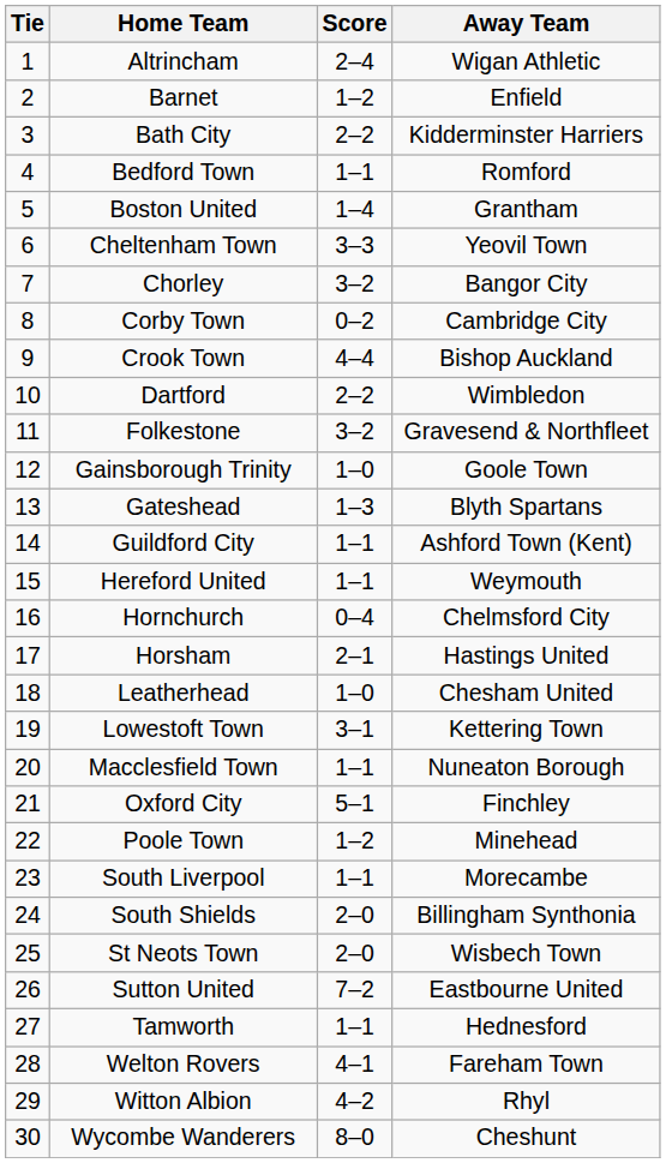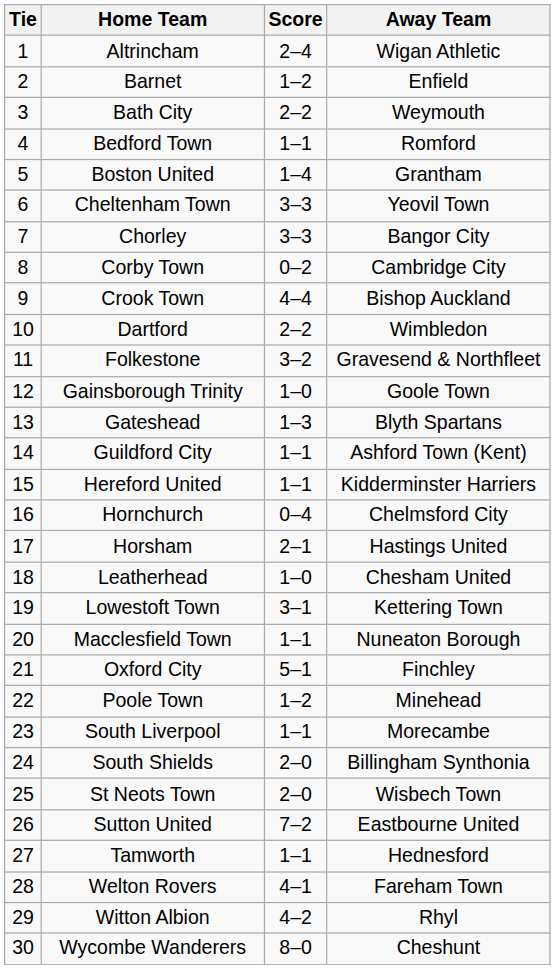 <table class="wikitable" style="text-align:center;">
 <tr>
 <th width=20>Tie</th>
 <th width=175>Home Team</th>
 <th width=20>Score</th>
 <th width=175>Away Team</th>
 </tr>
 <tr>
 <td>1</td>
 <td>Altrincham</td>
 <td>2–4</td>
 <td>Wigan Athletic</td>
 </tr>
 <tr>
 <td>2</td>
 <td>Barnet</td>
 <td>1–2</td>
 <td>Enfield</td>
 </tr>
 <tr>
 <td>3</td>
 <td>Bath City</td>
 <td>2–2</td>
-<td>Kidderminster Harriers</td>
+<td>Weymouth</td>
 </tr>
 <tr>
 <td>4</td>
 <td>Bedford Town</td>
 <td>1–1</td>
 <td>Romford</td>
 </tr>
 <tr>
 <td>5</td>
 <td>Boston United</td>
 <td>1–4</td>
 <td>Grantham</td>
 </tr>
 <tr>
 <td>6</td>
 <td>Cheltenham Town</td>
 <td>3–3</td>
 <td>Yeovil Town</td>
 </tr>
 <tr>
 <td>7</td>
 <td>Chorley</td>
-<td>3–2</td>
+<td>3–3</td>
 <td>Bangor City</td>
 </tr>
 <tr>
 <td>8</td>
 <td>Corby Town</td>
 <td>0–2</td>
 <td>Cambridge City</td>
 </tr>
 <tr>
 <td>9</td>
 <td>Crook Town</td>
 <td>4–4</td>
 <td>Bishop Auckland</td>
 </tr>
 <tr>
 <td>10</td>
 <td>Dartford</td>
 <td>2–2</td>
 <td>Wimbledon</td>
 </tr>
 <tr>
 <td>11</td>
 <td>Folkestone</td>
 <td>3–2</td>
 <td>Gravesend & Northfleet</td>
 </tr>
 <tr>
 <td>12</td>
 <td>Gainsborough Trinity</td>
 <td>1–0</td>
 <td>Goole Town</td>
 </tr>
 <tr>
 <td>13</td>
 <td>Gateshead</td>
 <td>1–3</td>
 <td>Blyth Spartans</td>
 </tr>
 <tr>
 <td>14</td>
 <td>Guildford City</td>
 <td>1–1</td>
 <td>Ashford Town (Kent)</td>
 </tr>
 <tr>
 <td>15</td>
 <td>Hereford United</td>
 <td>1–1</td>
-<td>Weymouth</td>
+<td>Kidderminster Harriers</td>
 </tr>
 <tr>
 <td>16</td>
 <td>Hornchurch</td>
 <td>0–4</td>
 <td>Chelmsford City</td>
 </tr>
 <tr>
 <td>17</td>
 <td>Horsham</td>
 <td>2–1</td>
 <td>Hastings United</td>
 </tr>
 <tr>
 <td>18</td>
 <td>Leatherhead</td>
 <td>1–0</td>
 <td>Chesham United</td>
 </tr>
 <tr>
 <td>19</td>
 <td>Lowestoft Town</td>
 <td>3–1</td>
 <td>Kettering Town</td>
 </tr>
 <tr>
 <td>20</td>
 <td>Macclesfield Town</td>
 <td>1–1</td>
 <td>Nuneaton Borough</td>
 </tr>
 <tr>
 <td>21</td>
 <td>Oxford City</td>
 <td>5–1</td>
 <td>Finchley</td>
 </tr>
 <tr>
 <td>22</td>
 <td>Poole Town</td>
 <td>1–2</td>
 <td>Minehead</td>
 </tr>
 <tr>
 <td>23</td>
 <td>South Liverpool</td>
 <td>1–1</td>
 <td>Morecambe</td>
 </tr>
 <tr>
 <td>24</td>
 <td>South Shields</td>
 <td>2–0</td>
 <td>Billingham Synthonia</td>
 </tr>
 <tr>
 <td>25</td>
 <td>St Neots Town</td>
 <td>2–0</td>
 <td>Wisbech Town</td>
 </tr>
 <tr>
 <td>26</td>
 <td>Sutton United</td>
 <td>7–2</td>
 <td>Eastbourne United</td>
 </tr>
 <tr>
 <td>27</td>
 <td>Tamworth</td>
 <td>1–1</td>
 <td>Hednesford</td>
 </tr>
 <tr>
 <td>28</td>
 <td>Welton Rovers</td>
 <td>4–1</td>
 <td>Fareham Town</td>
 </tr>
 <tr>
 <td>29</td>
 <td>Witton Albion</td>
 <td>4–2</td>
 <td>Rhyl</td>
 </tr>
 <tr>
 <td>30</td>
 <td>Wycombe Wanderers</td>
 <td>8–0</td>
 <td>Cheshunt</td>
 </tr>
 </table>
